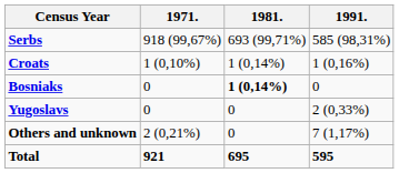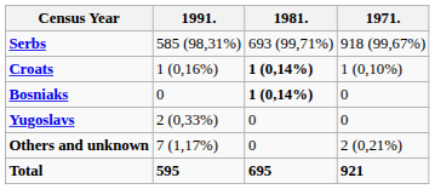 <table class="wikitable" style="font-size:95%;">
 <tr>
 <th>Census Year</th>
+<th>1991.</th>
+<th>1981.</th>
 <th>1971.</th>
-<th>1981.</th>
-<th>1991.</th>
 </tr>
 <tr>
 <td><strong><a href='#'>Serbs</a></strong></td>
+<td>585 (98,31%)</td>
+<td>693 (99,71%)</td>
 <td>918 (99,67%)</td>
-<td>693 (99,71%)</td>
-<td>585 (98,31%)</td>
 </tr>
 <tr>
 <td><strong><a href='#'>Croats</a></strong></td>
+<td>1 (0,16%)</td>
+<td><strong>1 (0,14%)</strong></td>
 <td>1 (0,10%)</td>
-<td>1 (0,14%)</td>
-<td>1 (0,16%)</td>
 </tr>
 <tr>
 <td><strong><a href='#'>Bosniaks</a></strong></td>
 <td>0</td>
 <td><strong>1 (0,14%)</strong></td>
 <td>0</td>
 </tr>
 <tr>
 <td><strong><a href='#'>Yugoslavs</a></strong></td>
+<td>2 (0,33%)</td>
 <td>0</td>
 <td>0</td>
-<td>2 (0,33%)</td>
 </tr>
 <tr>
 <td><strong>Others and unknown</strong></td>
+<td>7 (1,17%)</td>
+<td>0</td>
 <td>2 (0,21%)</td>
-<td>0</td>
-<td>7 (1,17%)</td>
 </tr>
 <tr>
 <td><strong>Total</strong></td>
+<td><strong>595</strong></td>
+<td><strong>695</strong></td>
 <td><strong>921</strong></td>
-<td><strong>695</strong></td>
-<td><strong>595</strong></td>
 </tr>
 </table>
